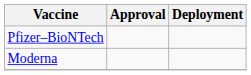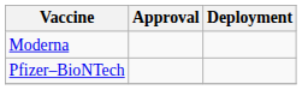 <table class="wikitable">
 <tr>
 <th>Vaccine</th>
 <th>Approval</th>
 <th>Deployment</th>
 </tr>
 <tr>
-<td><a href='#'>Pfizer–BioNTech</a></td>
+<td><a href='#'>Moderna</a></td>
 <td></td>
 <td></td>
 </tr>
 <tr>
-<td><a href='#'>Moderna</a></td>
+<td><a href='#'>Pfizer–BioNTech</a></td>
 <td></td>
 <td></td>
 </tr>
 <tr>
 </tr>
 </table>
